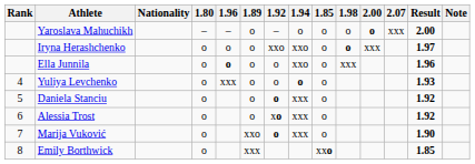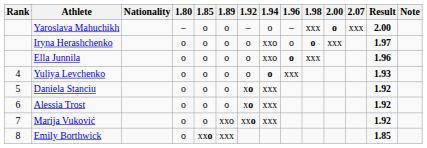 <table class="wikitable sortable" style="text-align:center">
 <tr>
 <th>Rank</th>
 <th>Athlete</th>
 <th>Nationality</th>
 <th>1.80</th>
-<th>1.96</th>
+<th>1.85</th>
 <th>1.89</th>
 <th>1.92</th>
 <th>1.94</th>
-<th>1.85</th>
+<th>1.96</th>
 <th>1.98</th>
 <th>2.00</th>
 <th>2.07</th>
 <th>Result</th>
 <th>Note</th>
 </tr>
 <tr>
 <td></td>
 <td align=left><a href='#'>Yaroslava Mahuchikh</a></td>
 <td align=left></td>
 <td>–</td>
+<td>o</td>
+<td>o</td>
 <td>–</td>
 <td>o</td>
 <td>–</td>
-<td>o</td>
-<td>o</td>
-<td>o</td>
+<td>xxx</td>
 <td><strong>o</strong></td>
 <td>xxx</td>
 <td><strong>2.00</strong></td>
 <td></td>
 </tr>
 <tr>
 <td></td>
 <td align=left><a href='#'>Iryna Herashchenko</a></td>
 <td align=left></td>
 <td>o</td>
 <td>o</td>
 <td>o</td>
-<td>xxo</td>
+<td>o</td>
 <td>xxo</td>
 <td>o</td>
 <td><strong>o</strong></td>
 <td>xxx</td>
 <td></td>
 <td><strong>1.97</strong></td>
 <td></td>
 </tr>
 <tr>
 <td></td>
 <td align=left><a href='#'>Ella Junnila</a></td>
 <td align=left></td>
 <td>o</td>
-<td><strong>o</strong></td>
+<td>o</td>
 <td>o</td>
 <td>o</td>
 <td>xxo</td>
-<td>o</td>
+<td><strong>o</strong></td>
 <td>xxx</td>
 <td></td>
 <td></td>
 <td><strong>1.96</strong></td>
 <td></td>
 </tr>
 <tr>
 <td>4</td>
 <td align=left><a href='#'>Yuliya Levchenko</a></td>
 <td align=left></td>
 <td>o</td>
-<td>xxx</td>
+<td>o</td>
 <td>o</td>
 <td>o</td>
 <td><strong>o</strong></td>
-<td>o</td>
+<td>xxx</td>
 <td></td>
 <td></td>
 <td></td>
 <td><strong>1.93</strong></td>
 <td></td>
 </tr>
 <tr>
 <td>5</td>
 <td align=left><a href='#'>Daniela Stanciu</a></td>
 <td align=left></td>
 <td>o</td>
+<td>o</td>
+<td>o</td>
+<td>x<strong>o</strong></td>
+<td>xxx</td>
 <td></td>
-<td>o</td>
-<td><strong>o</strong></td>
-<td>xxx</td>
-<td>o</td>
 <td></td>
 <td></td>
 <td></td>
 <td><strong>1.92</strong></td>
 <td></td>
 </tr>
 <tr>
 <td>6</td>
 <td align=left><a href='#'>Alessia Trost</a></td>
 <td align=left></td>
 <td>o</td>
-<td></td>
+<td>o</td>
 <td>o</td>
 <td>x<strong>o</strong></td>
 <td>xxx</td>
-<td>o</td>
+<td></td>
 <td></td>
 <td></td>
 <td></td>
 <td><strong>1.92</strong></td>
 <td></td>
 </tr>
 <tr>
 <td>7</td>
 <td align=left><a href='#'>Marija Vuković</a></td>
 <td align=left></td>
 <td>o</td>
-<td></td>
+<td>o</td>
 <td>xxo</td>
-<td><strong>o</strong></td>
+<td>xx<strong>o</strong></td>
 <td>xxx</td>
-<td>o</td>
 <td></td>
 <td></td>
 <td></td>
-<td><strong>1.90</strong></td>
+<td></td>
+<td><strong>1.92</strong></td>
 <td></td>
 </tr>
 <tr>
 <td>8</td>
 <td align=left><a href='#'>Emily Borthwick</a></td>
 <td align=left></td>
 <td>o</td>
-<td></td>
+<td>xx<strong>o</strong></td>
 <td>xxx</td>
 <td></td>
 <td></td>
-<td>xx<strong>o</strong></td>
+<td></td>
 <td></td>
 <td></td>
 <td></td>
 <td><strong>1.85</strong></td>
 <td></td>
 </tr>
 </table>
